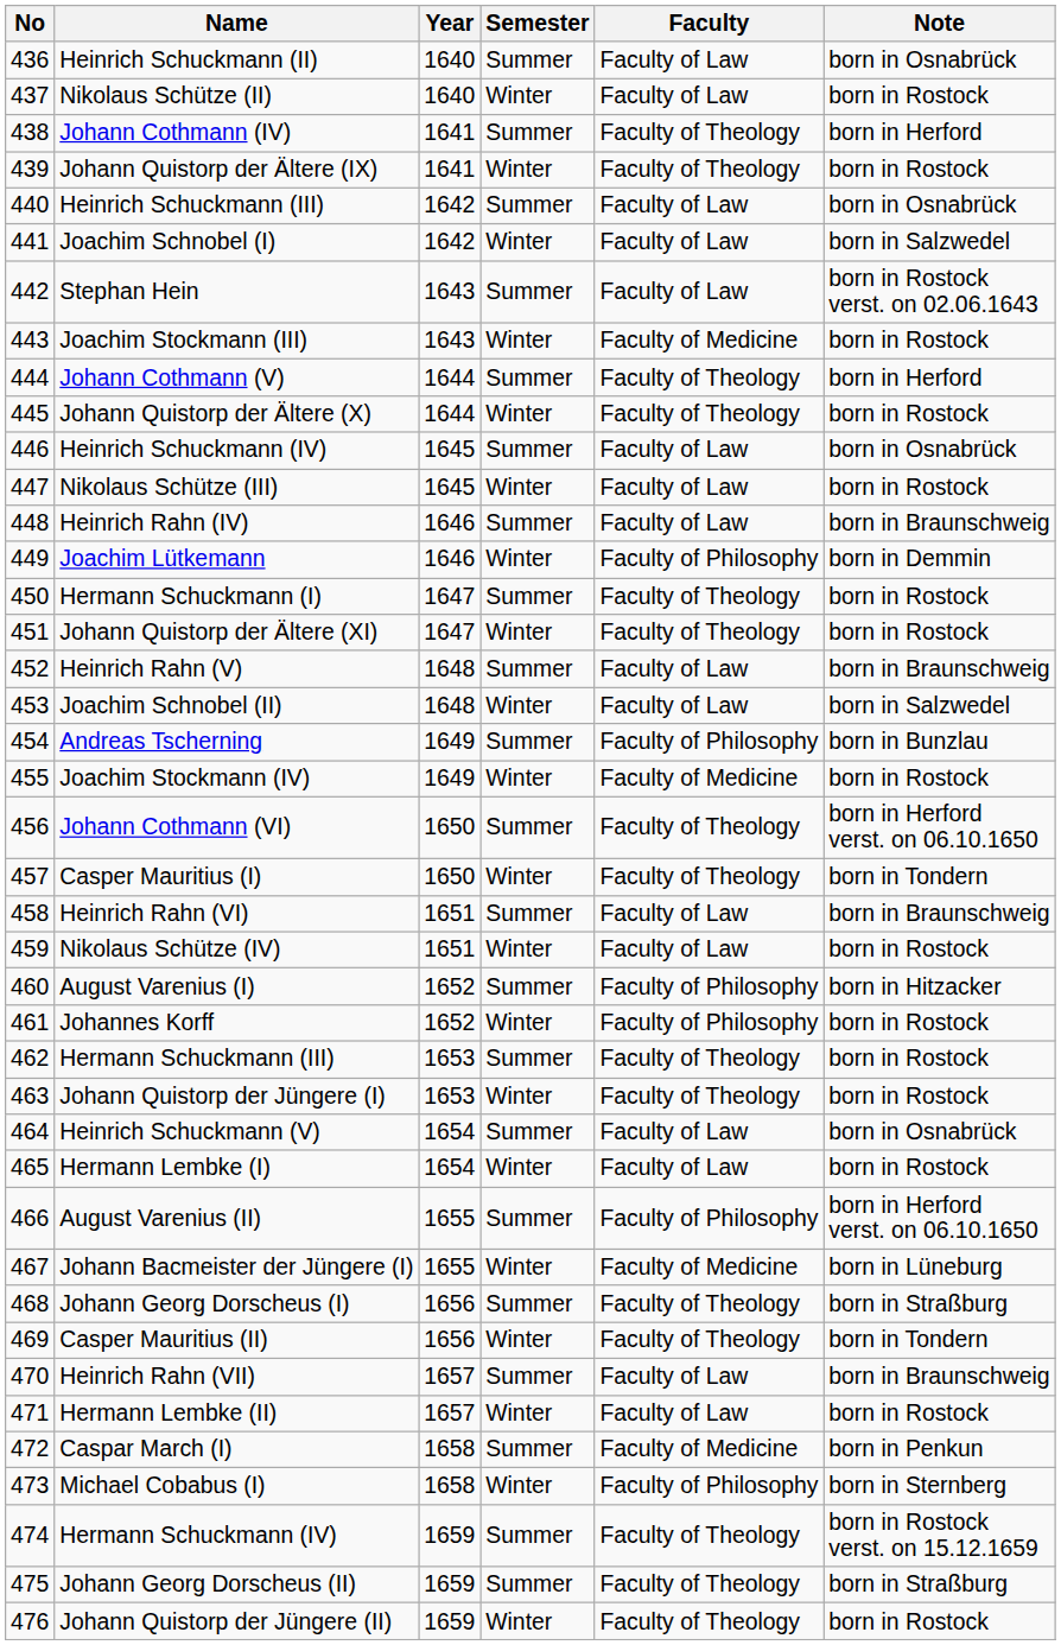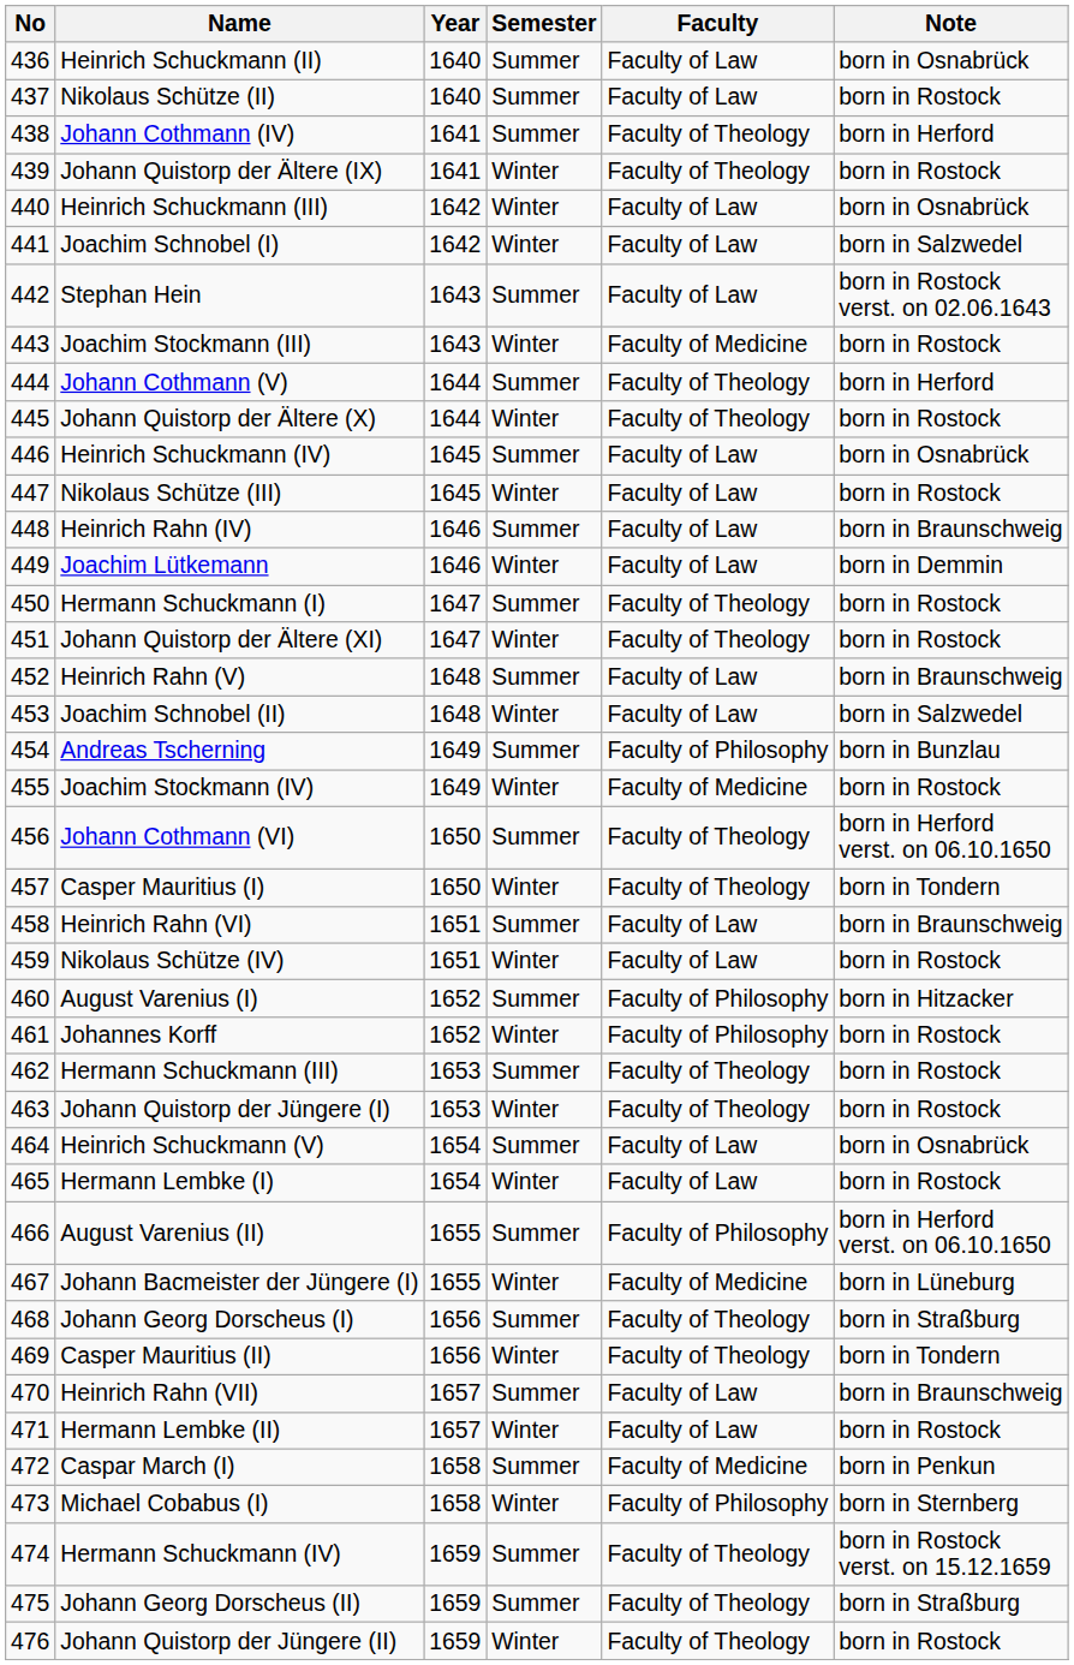 <table class="wikitable">
 <tr>
 <th bgcolor="silver">No</th>
 <th bgcolor="silver">Name</th>
 <th bgcolor="silver">Year</th>
 <th bgcolor="silver">Semester</th>
 <th bgcolor="silver">Faculty</th>
 <th bgcolor="silver">Note</th>
 </tr>
 <tr>
 <td>436</td>
 <td>Heinrich Schuckmann (II)</td>
 <td>1640</td>
 <td>Summer</td>
 <td>Faculty of Law</td>
 <td>born in Osnabrück</td>
 </tr>
 <tr>
 <td>437</td>
 <td>Nikolaus Schütze (II)</td>
 <td>1640</td>
-<td>Winter</td>
+<td>Summer</td>
 <td>Faculty of Law</td>
 <td>born in Rostock</td>
 </tr>
 <tr>
 <td>438</td>
 <td><a href='#'>Johann Cothmann</a> (IV)</td>
 <td>1641</td>
 <td>Summer</td>
 <td>Faculty of Theology</td>
 <td>born in Herford</td>
 </tr>
 <tr>
 <td>439</td>
 <td>Johann Quistorp der Ältere (IX)</td>
 <td>1641</td>
 <td>Winter</td>
 <td>Faculty of Theology</td>
 <td>born in Rostock</td>
 </tr>
 <tr>
 <td>440</td>
 <td>Heinrich Schuckmann (III)</td>
 <td>1642</td>
-<td>Summer</td>
+<td>Winter</td>
 <td>Faculty of Law</td>
 <td>born in Osnabrück</td>
 </tr>
 <tr>
 <td>441</td>
 <td>Joachim Schnobel (I)</td>
 <td>1642</td>
 <td>Winter</td>
 <td>Faculty of Law</td>
 <td>born in Salzwedel</td>
 </tr>
 <tr>
 <td>442</td>
 <td>Stephan Hein<br></td>
 <td>1643</td>
 <td>Summer</td>
 <td>Faculty of Law</td>
 <td>born in Rostock<br>verst. on 02.06.1643</td>
 </tr>
 <tr>
 <td>443</td>
 <td>Joachim Stockmann (III)</td>
 <td>1643</td>
 <td>Winter</td>
 <td>Faculty of Medicine</td>
 <td>born in Rostock</td>
 </tr>
 <tr>
 <td>444</td>
 <td><a href='#'>Johann Cothmann</a> (V)</td>
 <td>1644</td>
 <td>Summer</td>
 <td>Faculty of Theology</td>
 <td>born in Herford</td>
 </tr>
 <tr>
 <td>445</td>
 <td>Johann Quistorp der Ältere (X)</td>
 <td>1644</td>
 <td>Winter</td>
 <td>Faculty of Theology</td>
 <td>born in Rostock</td>
 </tr>
 <tr>
 <td>446</td>
 <td>Heinrich Schuckmann (IV)</td>
 <td>1645</td>
 <td>Summer</td>
 <td>Faculty of Law</td>
 <td>born in Osnabrück</td>
 </tr>
 <tr>
 <td>447</td>
 <td>Nikolaus Schütze (III)</td>
 <td>1645</td>
 <td>Winter</td>
 <td>Faculty of Law</td>
 <td>born in Rostock</td>
 </tr>
 <tr>
 <td>448</td>
 <td>Heinrich Rahn (IV)</td>
 <td>1646</td>
 <td>Summer</td>
 <td>Faculty of Law</td>
 <td>born in Braunschweig</td>
 </tr>
 <tr>
 <td>449</td>
 <td><a href='#'>Joachim Lütkemann</a></td>
 <td>1646</td>
 <td>Winter</td>
-<td>Faculty of Philosophy</td>
+<td>Faculty of Law</td>
 <td>born in Demmin</td>
 </tr>
 <tr>
 <td>450</td>
 <td>Hermann Schuckmann (I)</td>
 <td>1647</td>
 <td>Summer</td>
 <td>Faculty of Theology</td>
 <td>born in Rostock</td>
 </tr>
 <tr>
 <td>451</td>
 <td>Johann Quistorp der Ältere (XI)</td>
 <td>1647</td>
 <td>Winter</td>
 <td>Faculty of Theology</td>
 <td>born in Rostock</td>
 </tr>
 <tr>
 <td>452</td>
 <td>Heinrich Rahn (V)</td>
 <td>1648</td>
 <td>Summer</td>
 <td>Faculty of Law</td>
 <td>born in Braunschweig</td>
 </tr>
 <tr>
 <td>453</td>
 <td>Joachim Schnobel (II)</td>
 <td>1648</td>
 <td>Winter</td>
 <td>Faculty of Law</td>
 <td>born in Salzwedel</td>
 </tr>
 <tr>
 <td>454</td>
 <td><a href='#'>Andreas Tscherning</a></td>
 <td>1649</td>
 <td>Summer</td>
 <td>Faculty of Philosophy</td>
 <td>born in Bunzlau</td>
 </tr>
 <tr>
 <td>455</td>
 <td>Joachim Stockmann (IV)</td>
 <td>1649</td>
 <td>Winter</td>
 <td>Faculty of Medicine</td>
 <td>born in Rostock</td>
 </tr>
 <tr>
 <td>456</td>
 <td><a href='#'>Johann Cothmann</a> (VI)<br></td>
 <td>1650</td>
 <td>Summer</td>
 <td>Faculty of Theology</td>
 <td>born in Herford<br>verst. on 06.10.1650</td>
 </tr>
 <tr>
 <td>457</td>
 <td>Casper Mauritius (I)</td>
 <td>1650</td>
 <td>Winter</td>
 <td>Faculty of Theology</td>
 <td>born in Tondern</td>
 </tr>
 <tr>
 <td>458</td>
 <td>Heinrich Rahn (VI)</td>
 <td>1651</td>
 <td>Summer</td>
 <td>Faculty of Law</td>
 <td>born in Braunschweig</td>
 </tr>
 <tr>
 <td>459</td>
 <td>Nikolaus Schütze (IV)</td>
 <td>1651</td>
 <td>Winter</td>
 <td>Faculty of Law</td>
 <td>born in Rostock</td>
 </tr>
 <tr>
 <td>460</td>
 <td>August Varenius (I)</td>
 <td>1652</td>
 <td>Summer</td>
 <td>Faculty of Philosophy</td>
 <td>born in Hitzacker</td>
 </tr>
 <tr>
 <td>461</td>
 <td>Johannes Korff</td>
 <td>1652</td>
 <td>Winter</td>
 <td>Faculty of Philosophy</td>
 <td>born in Rostock</td>
 </tr>
 <tr>
 <td>462</td>
 <td>Hermann Schuckmann (III)</td>
 <td>1653</td>
 <td>Summer</td>
 <td>Faculty of Theology</td>
 <td>born in Rostock</td>
 </tr>
 <tr>
 <td>463</td>
 <td>Johann Quistorp der Jüngere (I)</td>
 <td>1653</td>
 <td>Winter</td>
 <td>Faculty of Theology</td>
 <td>born in Rostock</td>
 </tr>
 <tr>
 <td>464</td>
 <td>Heinrich Schuckmann (V)</td>
 <td>1654</td>
 <td>Summer</td>
 <td>Faculty of Law</td>
 <td>born in Osnabrück</td>
 </tr>
 <tr>
 <td>465</td>
 <td>Hermann Lembke (I)</td>
 <td>1654</td>
 <td>Winter</td>
 <td>Faculty of Law</td>
 <td>born in Rostock</td>
 </tr>
 <tr>
 <td>466</td>
 <td>August Varenius (II)</td>
 <td>1655</td>
 <td>Summer</td>
 <td>Faculty of Philosophy</td>
 <td>born in Herford<br>verst. on 06.10.1650</td>
 </tr>
 <tr>
 <td>467</td>
 <td>Johann Bacmeister der Jüngere (I)</td>
 <td>1655</td>
 <td>Winter</td>
 <td>Faculty of Medicine</td>
 <td>born in Lüneburg</td>
 </tr>
 <tr>
 <td>468</td>
 <td>Johann Georg Dorscheus (I)</td>
 <td>1656</td>
 <td>Summer</td>
 <td>Faculty of Theology</td>
 <td>born in Straßburg</td>
 </tr>
 <tr>
 <td>469</td>
 <td>Casper Mauritius (II)</td>
 <td>1656</td>
 <td>Winter</td>
 <td>Faculty of Theology</td>
 <td>born in Tondern</td>
 </tr>
 <tr>
 <td>470</td>
 <td>Heinrich Rahn (VII)</td>
 <td>1657</td>
 <td>Summer</td>
 <td>Faculty of Law</td>
 <td>born in Braunschweig</td>
 </tr>
 <tr>
 <td>471</td>
 <td>Hermann Lembke (II)</td>
 <td>1657</td>
 <td>Winter</td>
 <td>Faculty of Law</td>
 <td>born in Rostock</td>
 </tr>
 <tr>
 <td>472</td>
 <td>Caspar March (I)</td>
 <td>1658</td>
 <td>Summer</td>
 <td>Faculty of Medicine</td>
 <td>born in Penkun</td>
 </tr>
 <tr>
 <td>473</td>
 <td>Michael Cobabus (I)</td>
 <td>1658</td>
 <td>Winter</td>
 <td>Faculty of Philosophy</td>
 <td>born in Sternberg</td>
 </tr>
 <tr>
 <td>474</td>
 <td>Hermann Schuckmann (IV)</td>
 <td>1659</td>
 <td>Summer</td>
 <td>Faculty of Theology</td>
 <td>born in Rostock<br>verst. on 15.12.1659</td>
 </tr>
 <tr>
 <td>475</td>
 <td>Johann Georg Dorscheus (II)</td>
 <td>1659</td>
 <td>Summer</td>
 <td>Faculty of Theology</td>
 <td>born in Straßburg</td>
 </tr>
 <tr>
 <td>476</td>
 <td>Johann Quistorp der Jüngere (II)</td>
 <td>1659</td>
 <td>Winter</td>
 <td>Faculty of Theology</td>
 <td>born in Rostock</td>
 </tr>
 <tr>
 </tr>
 </table>
